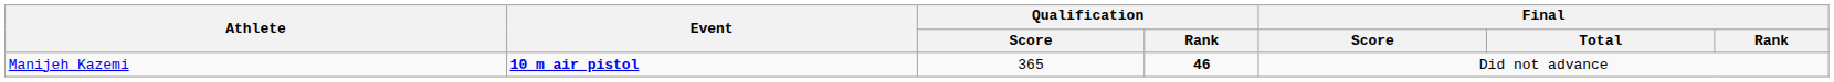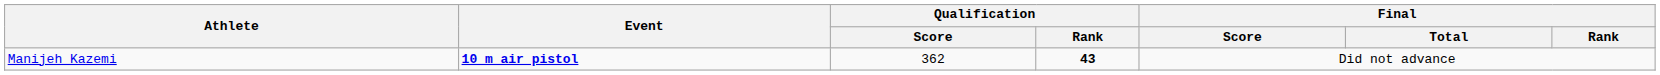 <table class="wikitable" width="75%" style="text-align:center; font-size:90%">
 <tr>
 <th rowspan="2" width="22%">Athlete</th>
 <th rowspan="2" width="18%">Event</th>
 <th colspan="2">Qualification</th>
 <th colspan="3">Final</th>
 </tr>
 <tr>
 <th width="10%">Score</th>
 <th width="5%">Rank</th>
 <th width="10%">Score</th>
 <th width="10%">Total</th>
 <th width="5%">Rank</th>
 </tr>
 <tr>
 <td align="left"><a href='#'>Manijeh Kazemi</a></td>
 <td align="left"><strong><a href='#'>10 m air pistol</a></strong></td>
-<td>365</td>
-<td><strong>46</strong></td>
+<td>362</td>
+<td><strong>43</strong></td>
 <td colspan=3 align=center>Did not advance</td>
 </tr>
 </table>
